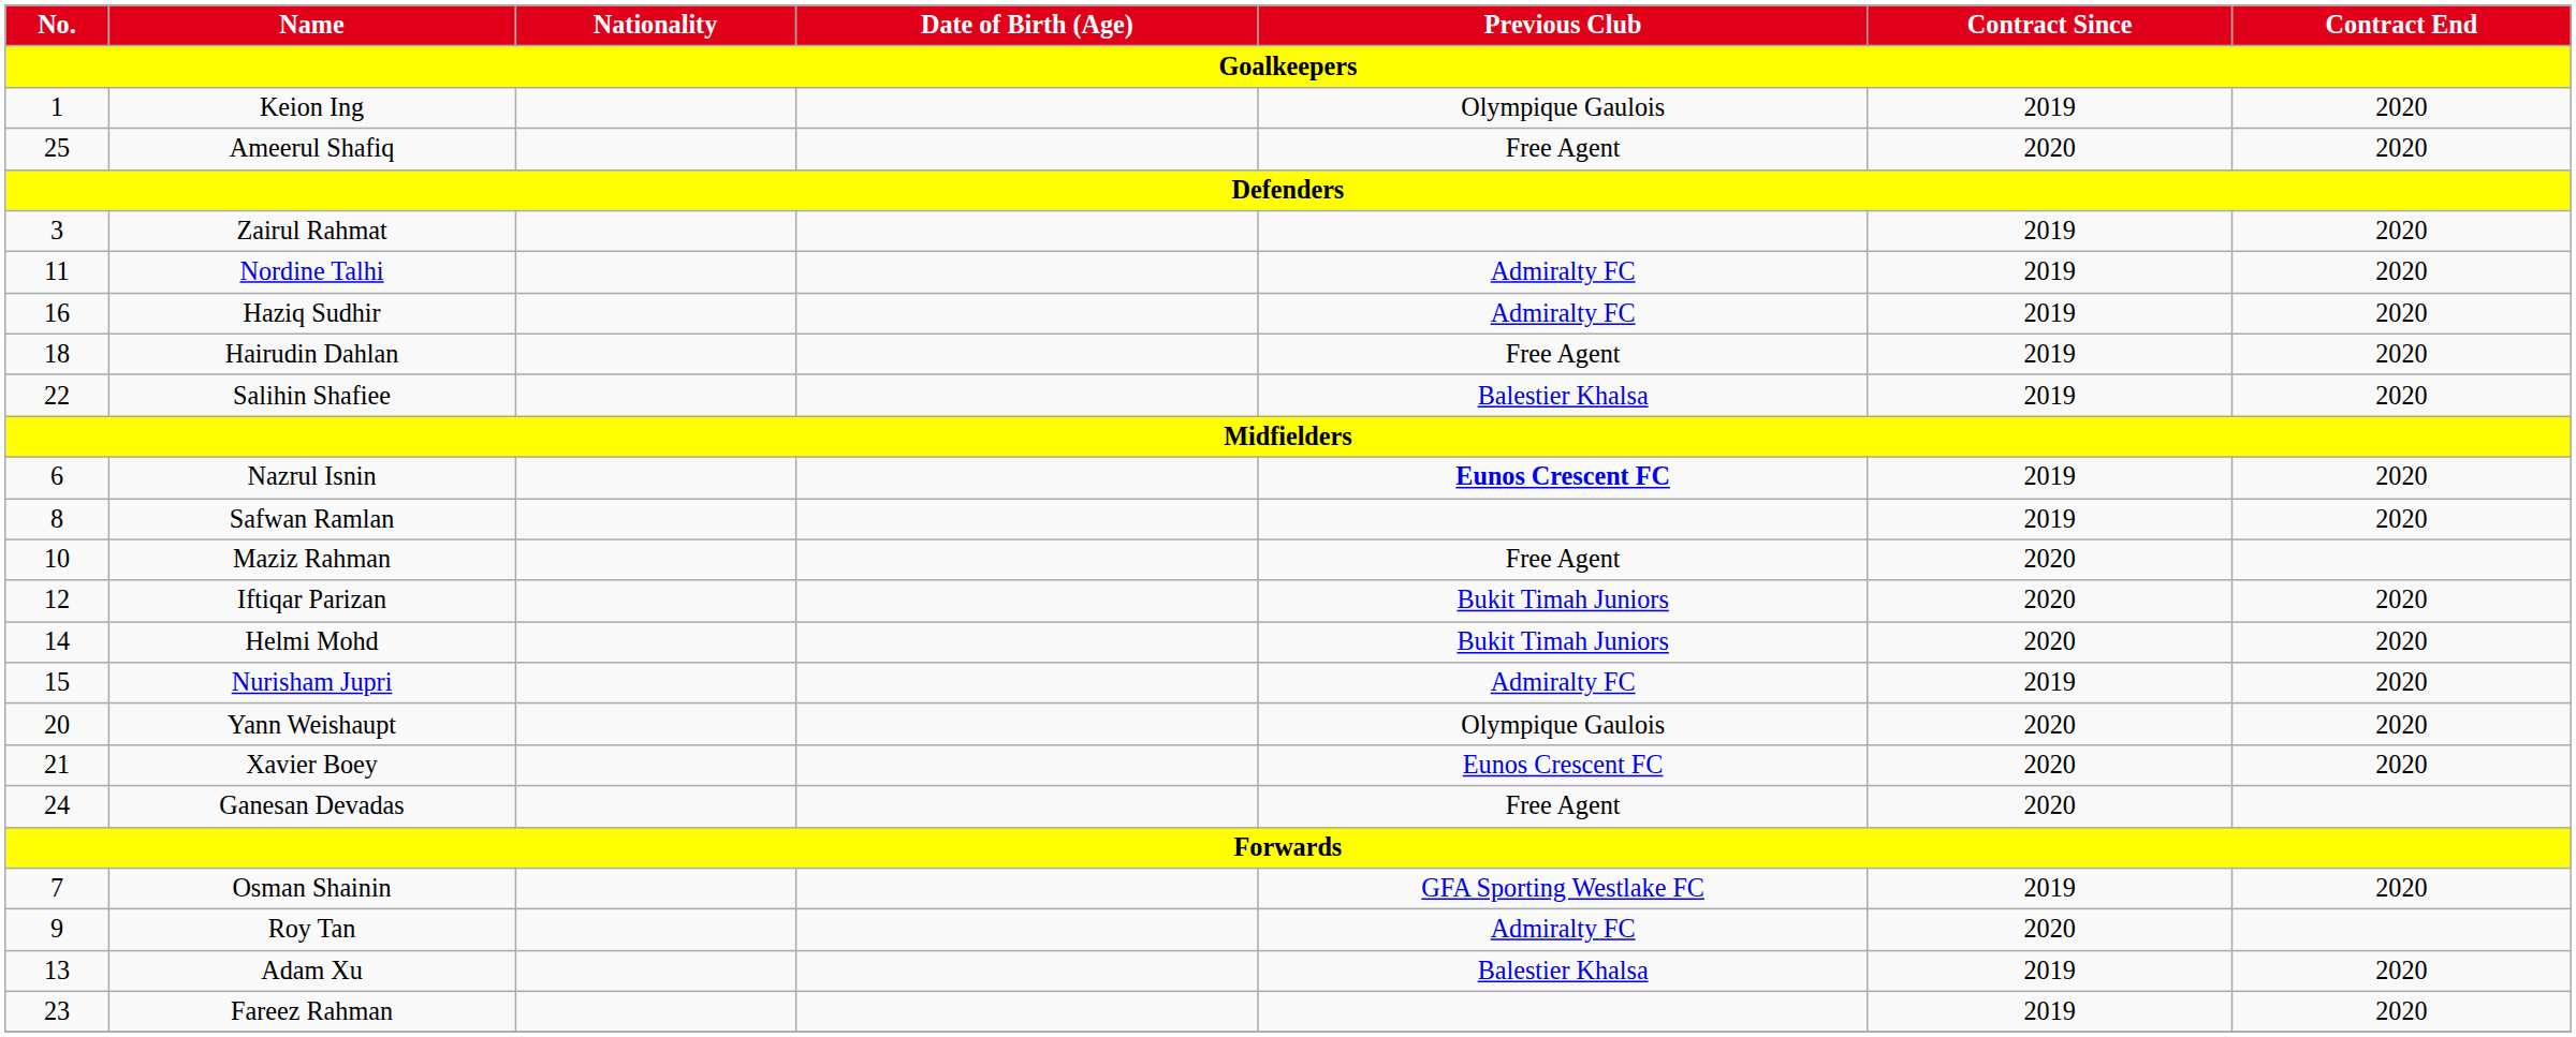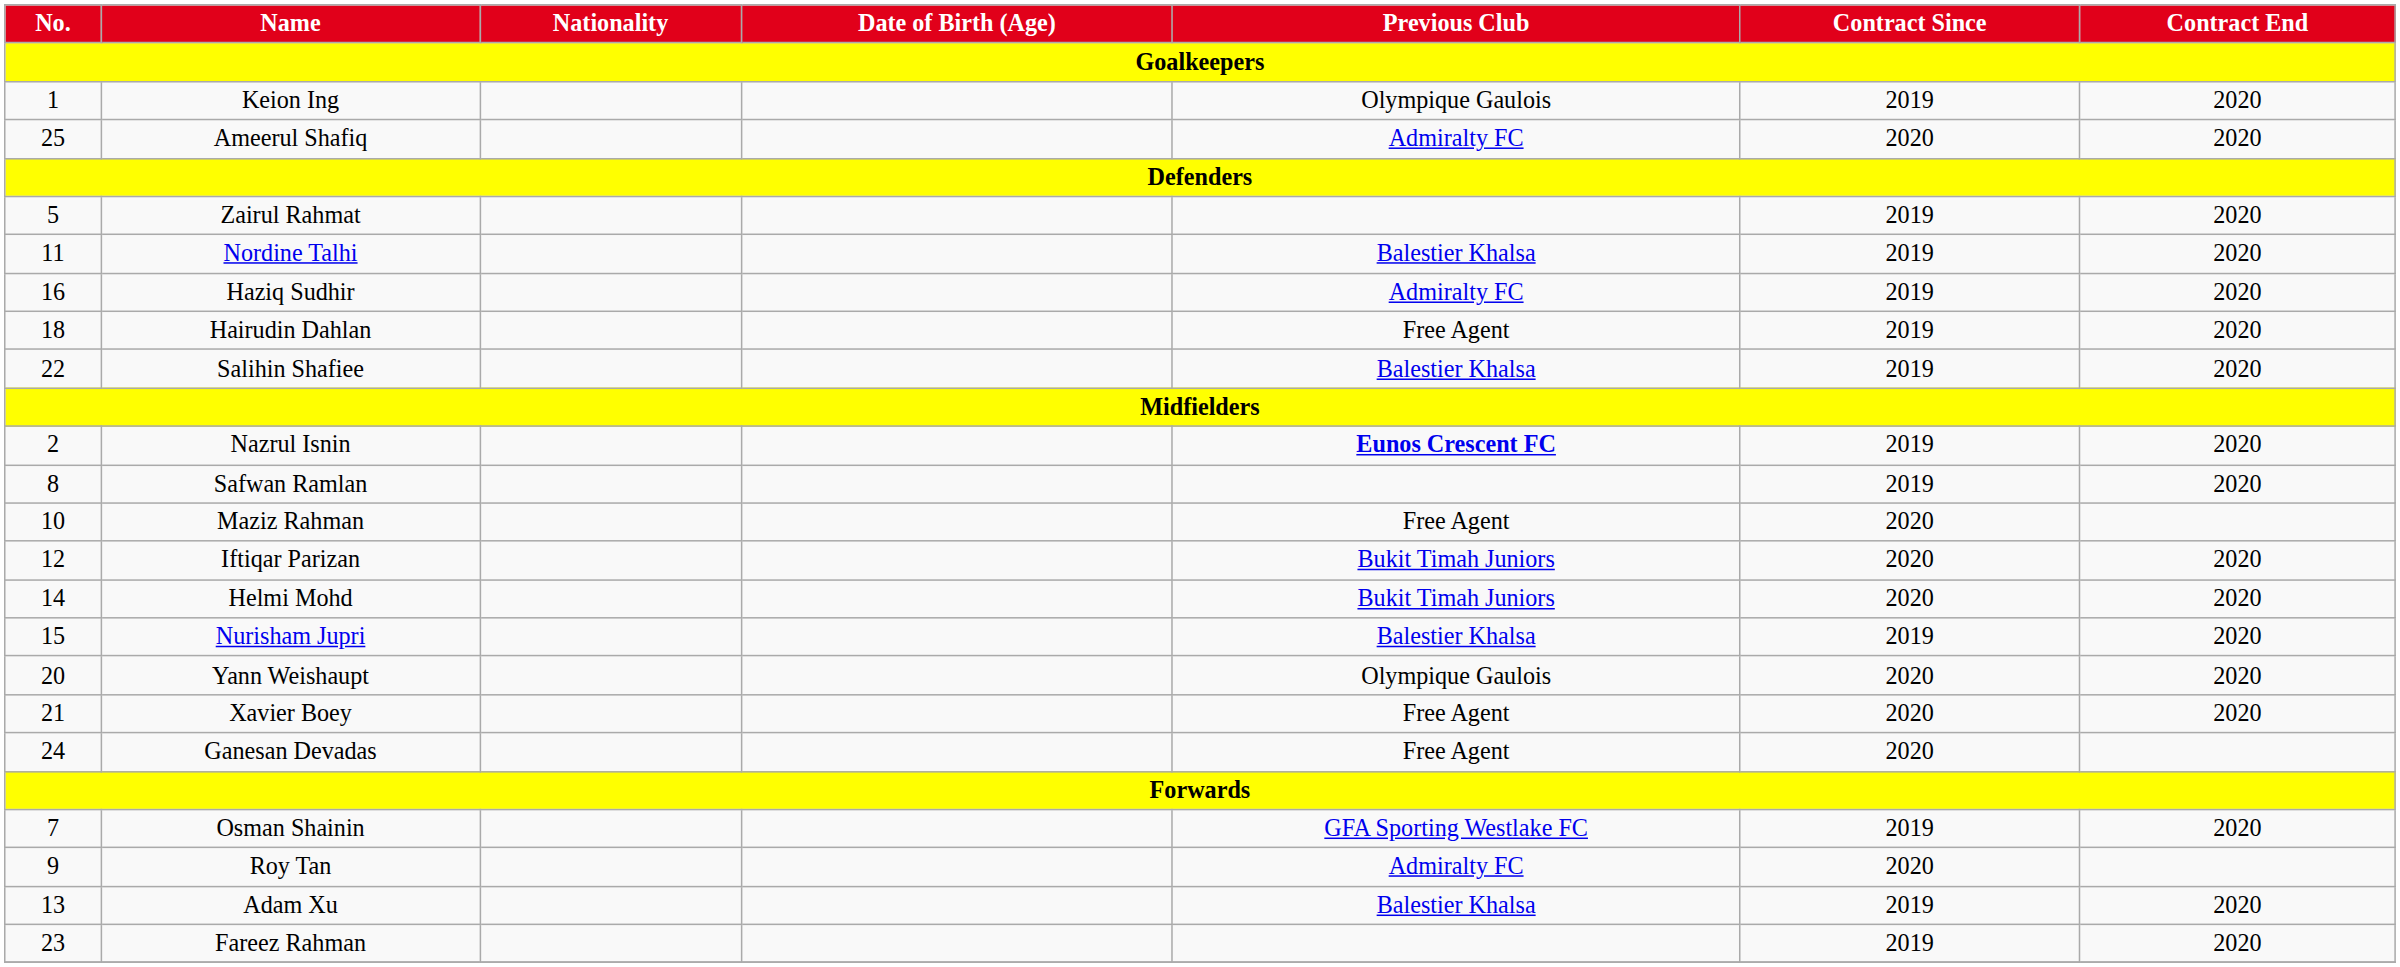 <table class="wikitable" style="text-align:center; font-size:100%; width:100%;">
 <tr>
 <th style="background:#e1001a; color:white; text-align:center;">No.</th>
 <th style="background:#e1001a; color:white; text-align:center;">Name</th>
 <th style="background:#e1001a; color:white; text-align:center;">Nationality</th>
 <th style="background:#e1001a; color:white; text-align:center;">Date of Birth (Age)</th>
 <th style="background:#e1001a; color:white; text-align:center;">Previous Club</th>
 <th style="background:#e1001a; color:white; text-align:center;">Contract Since</th>
 <th style="background:#e1001a; color:white; text-align:center;">Contract End</th>
 </tr>
 <tr>
 <th colspan="8" style="background:yellow; color:black; text-align:center;">Goalkeepers</th>
 </tr>
 <tr>
 <td>1</td>
 <td>Keion Ing</td>
 <td></td>
 <td></td>
 <td> Olympique Gaulois</td>
 <td>2019</td>
 <td>2020</td>
 </tr>
 <tr>
 <td>25</td>
 <td>Ameerul Shafiq</td>
 <td></td>
 <td></td>
-<td>Free Agent</td>
+<td> <a href='#'>Admiralty FC</a></td>
 <td>2020</td>
 <td>2020</td>
 </tr>
 <tr>
 <th colspan="8" style="background:yellow; color:black; text-align:center;">Defenders</th>
 </tr>
 <tr>
-<td>3</td>
+<td>5</td>
 <td>Zairul Rahmat</td>
 <td></td>
 <td></td>
 <td></td>
 <td>2019</td>
 <td>2020</td>
 </tr>
 <tr>
 <td>11</td>
 <td><a href='#'>Nordine Talhi</a></td>
 <td></td>
 <td></td>
-<td> <a href='#'>Admiralty FC</a></td>
+<td> <a href='#'>Balestier Khalsa</a></td>
 <td>2019</td>
 <td>2020</td>
 </tr>
 <tr>
 <td>16</td>
 <td>Haziq Sudhir</td>
 <td></td>
 <td></td>
 <td> <a href='#'>Admiralty FC</a></td>
 <td>2019</td>
 <td>2020</td>
 </tr>
 <tr>
 <td>18</td>
 <td>Hairudin Dahlan</td>
 <td></td>
 <td></td>
 <td>Free Agent</td>
 <td>2019</td>
 <td>2020</td>
 </tr>
 <tr>
 <td>22</td>
 <td>Salihin Shafiee</td>
 <td></td>
 <td></td>
 <td> <a href='#'>Balestier Khalsa</a></td>
 <td>2019</td>
 <td>2020</td>
 </tr>
 <tr>
 <th colspan="8" style="background:yellow; color:black; text-align:center;">Midfielders</th>
 </tr>
 <tr>
-<td>6</td>
+<td>2</td>
 <td>Nazrul Isnin</td>
 <td></td>
 <td></td>
 <td><strong> <a href='#'>Eunos Crescent FC</a></strong></td>
 <td>2019</td>
 <td>2020</td>
 </tr>
 <tr>
 <td>8</td>
 <td>Safwan Ramlan</td>
 <td></td>
 <td></td>
 <td></td>
 <td>2019</td>
 <td>2020</td>
 </tr>
 <tr>
 <td>10</td>
 <td>Maziz Rahman</td>
 <td></td>
 <td></td>
 <td>Free Agent</td>
 <td>2020</td>
 <td></td>
 </tr>
 <tr>
 <td>12</td>
 <td>Iftiqar Parizan</td>
 <td></td>
 <td></td>
 <td> <a href='#'>Bukit Timah Juniors</a></td>
 <td>2020</td>
 <td>2020</td>
 </tr>
 <tr>
 <td>14</td>
 <td>Helmi Mohd</td>
 <td></td>
 <td></td>
 <td> <a href='#'>Bukit Timah Juniors</a></td>
 <td>2020</td>
 <td>2020</td>
 </tr>
 <tr>
 <td>15</td>
 <td><a href='#'>Nurisham Jupri</a></td>
 <td></td>
 <td></td>
-<td> <a href='#'>Admiralty FC</a></td>
+<td> <a href='#'>Balestier Khalsa</a></td>
 <td>2019</td>
 <td>2020</td>
 </tr>
 <tr>
 <td>20</td>
 <td>Yann Weishaupt</td>
 <td></td>
 <td></td>
 <td> Olympique Gaulois</td>
 <td>2020</td>
 <td>2020</td>
 </tr>
 <tr>
 <td>21</td>
 <td>Xavier Boey</td>
 <td></td>
 <td></td>
-<td> <a href='#'>Eunos Crescent FC</a></td>
+<td>Free Agent</td>
 <td>2020</td>
 <td>2020</td>
 </tr>
 <tr>
 <td>24</td>
 <td>Ganesan Devadas</td>
 <td></td>
 <td></td>
 <td>Free Agent</td>
 <td>2020</td>
 <td></td>
 </tr>
 <tr>
 <th colspan="8" style="background:yellow; color:black; text-align:center;">Forwards</th>
 </tr>
 <tr>
 <td>7</td>
 <td>Osman Shainin</td>
 <td></td>
 <td></td>
 <td> <a href='#'>GFA Sporting Westlake FC</a></td>
 <td>2019</td>
 <td>2020</td>
 </tr>
 <tr>
 <td>9</td>
 <td>Roy Tan</td>
 <td></td>
 <td></td>
 <td> <a href='#'>Admiralty FC</a></td>
 <td>2020</td>
 <td></td>
 </tr>
 <tr>
 <td>13</td>
 <td>Adam Xu</td>
 <td></td>
 <td></td>
 <td> <a href='#'>Balestier Khalsa</a></td>
 <td>2019</td>
 <td>2020</td>
 </tr>
 <tr>
 <td>23</td>
 <td>Fareez Rahman</td>
 <td></td>
 <td></td>
 <td></td>
 <td>2019</td>
 <td>2020</td>
 </tr>
 <tr>
 </tr>
 </table>
